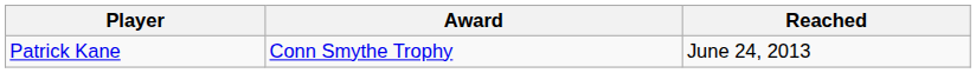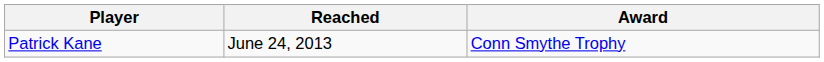 <table class="wikitable"  style="width:50%;">
 <tr>
 <th>Player</th>
+<th>Reached</th>
 <th>Award</th>
-<th>Reached</th>
 </tr>
 <tr>
 <td><a href='#'>Patrick Kane</a></td>
+<td>June 24, 2013</td>
 <td><a href='#'>Conn Smythe Trophy</a></td>
-<td>June 24, 2013</td>
 </tr>
 </table>
